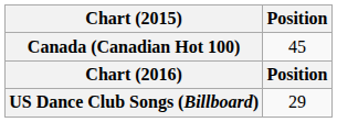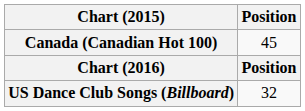 <table class="wikitable plainrowheaders" style="text-align:center">
 <tr>
 <th>Chart (2015)</th>
 <th>Position</th>
 </tr>
 <tr>
 <th scope="row">Canada (Canadian Hot 100)</th>
 <td>45</td>
 </tr>
 <tr>
 <th>Chart (2016)</th>
 <th>Position</th>
 </tr>
 <tr>
 <th scope="row">US Dance Club Songs (<em>Billboard</em>)</th>
-<td>29</td>
+<td>32</td>
 </tr>
 <tr>
 </tr>
 </table>
